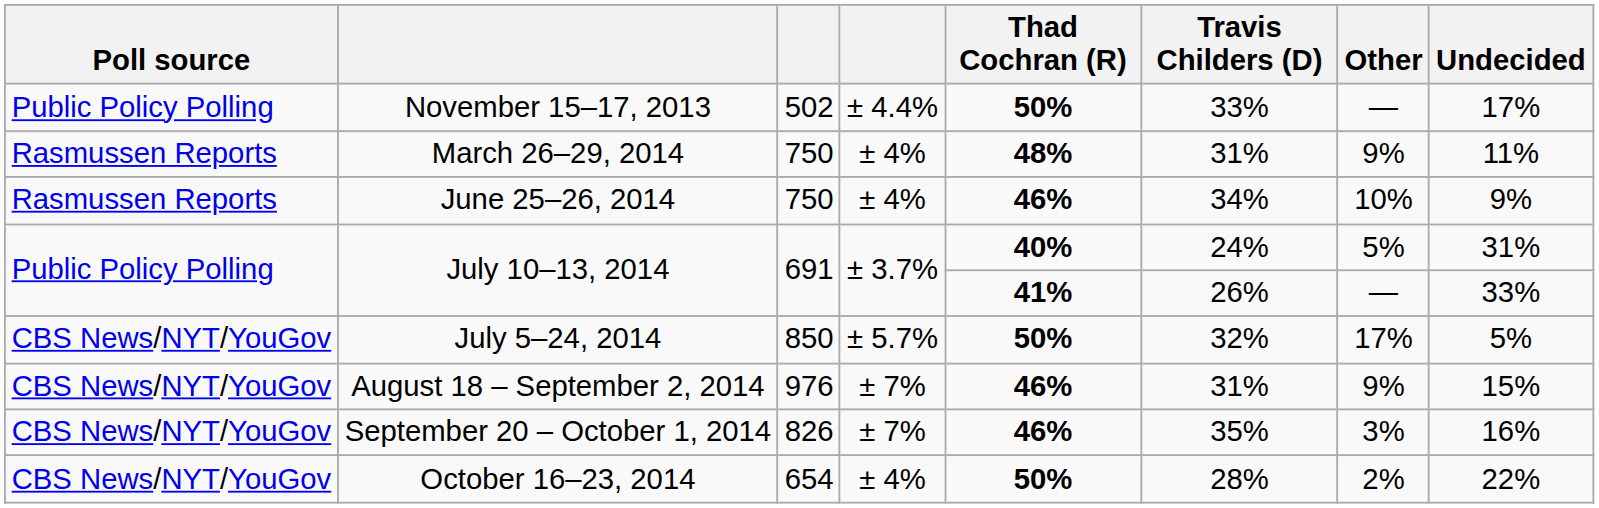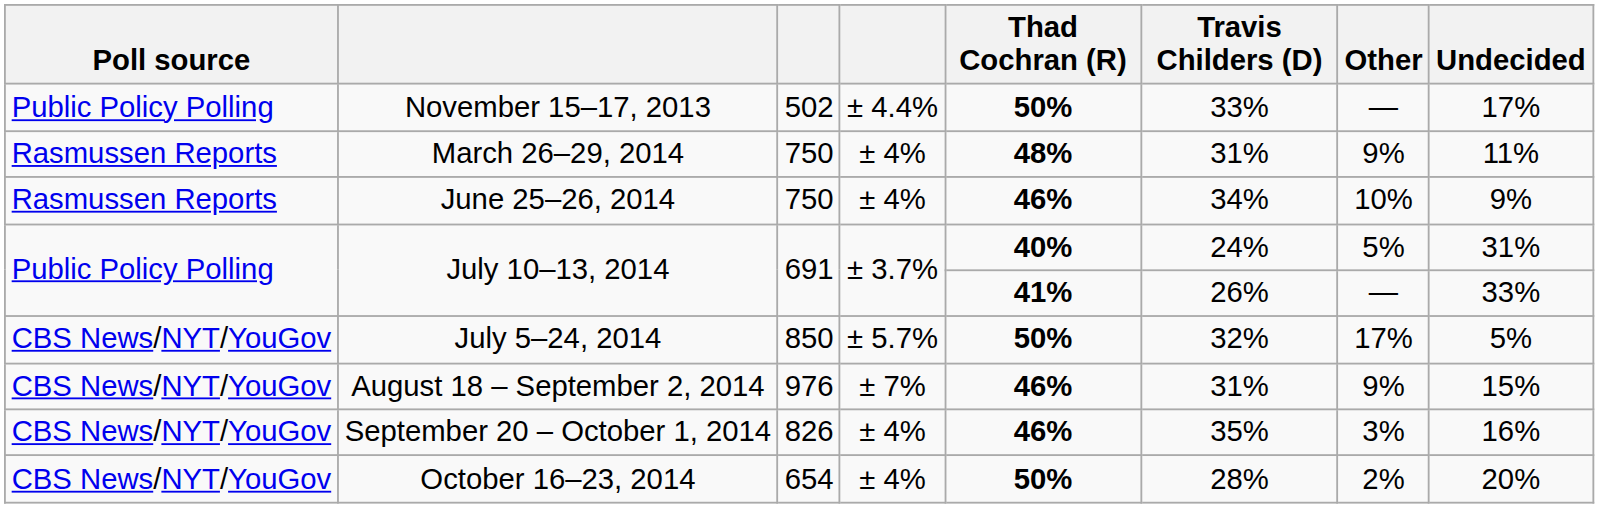 <table class="wikitable" style="text-align:center">
 <tr valign= bottom>
 <th>Poll source</th>
 <th></th>
 <th></th>
 <th></th>
 <th style="width:100px;">Thad<br>Cochran (R)</th>
 <th style="width:100px;">Travis<br>Childers (D)</th>
 <th>Other</th>
 <th>Undecided</th>
 </tr>
 <tr>
 <td align=left><a href='#'>Public Policy Polling</a></td>
 <td>November 15–17, 2013</td>
 <td>502</td>
 <td>± 4.4%</td>
 <td><strong>50%</strong></td>
 <td>33%</td>
 <td>—</td>
 <td>17%</td>
 </tr>
 <tr>
 <td align=left><a href='#'>Rasmussen Reports</a></td>
 <td>March 26–29, 2014</td>
 <td>750</td>
 <td>± 4%</td>
 <td><strong>48%</strong></td>
 <td>31%</td>
 <td>9%</td>
 <td>11%</td>
 </tr>
 <tr>
 <td align=left><a href='#'>Rasmussen Reports</a></td>
 <td>June 25–26, 2014</td>
 <td>750</td>
 <td>± 4%</td>
 <td><strong>46%</strong></td>
 <td>34%</td>
 <td>10%</td>
 <td>9%</td>
 </tr>
 <tr>
 <td align=left rowspan=2><a href='#'>Public Policy Polling</a></td>
 <td rowspan=2>July 10–13, 2014</td>
 <td rowspan=2>691</td>
 <td rowspan=2>± 3.7%</td>
 <td><strong>40%</strong></td>
 <td>24%</td>
 <td>5%</td>
 <td>31%</td>
 </tr>
 <tr>
 <td><strong>41%</strong></td>
 <td>26%</td>
 <td>—</td>
 <td>33%</td>
 </tr>
 <tr>
 <td align=left><a href='#'>CBS News</a>/<a href='#'>NYT</a>/<a href='#'>YouGov</a></td>
 <td>July 5–24, 2014</td>
 <td>850</td>
 <td>± 5.7%</td>
 <td><strong>50%</strong></td>
 <td>32%</td>
 <td>17%</td>
 <td>5%</td>
 </tr>
 <tr>
 <td align=left><a href='#'>CBS News</a>/<a href='#'>NYT</a>/<a href='#'>YouGov</a></td>
 <td>August 18 – September 2, 2014</td>
 <td>976</td>
 <td>± 7%</td>
 <td><strong>46%</strong></td>
 <td>31%</td>
 <td>9%</td>
 <td>15%</td>
 </tr>
 <tr>
 <td align=left><a href='#'>CBS News</a>/<a href='#'>NYT</a>/<a href='#'>YouGov</a></td>
 <td>September 20 – October 1, 2014</td>
 <td>826</td>
-<td>± 7%</td>
+<td>± 4%</td>
 <td><strong>46%</strong></td>
 <td>35%</td>
 <td>3%</td>
 <td>16%</td>
 </tr>
 <tr>
 <td align=left><a href='#'>CBS News</a>/<a href='#'>NYT</a>/<a href='#'>YouGov</a></td>
 <td>October 16–23, 2014</td>
 <td>654</td>
 <td>± 4%</td>
 <td><strong>50%</strong></td>
 <td>28%</td>
 <td>2%</td>
-<td>22%</td>
+<td>20%</td>
 </tr>
 </table>
